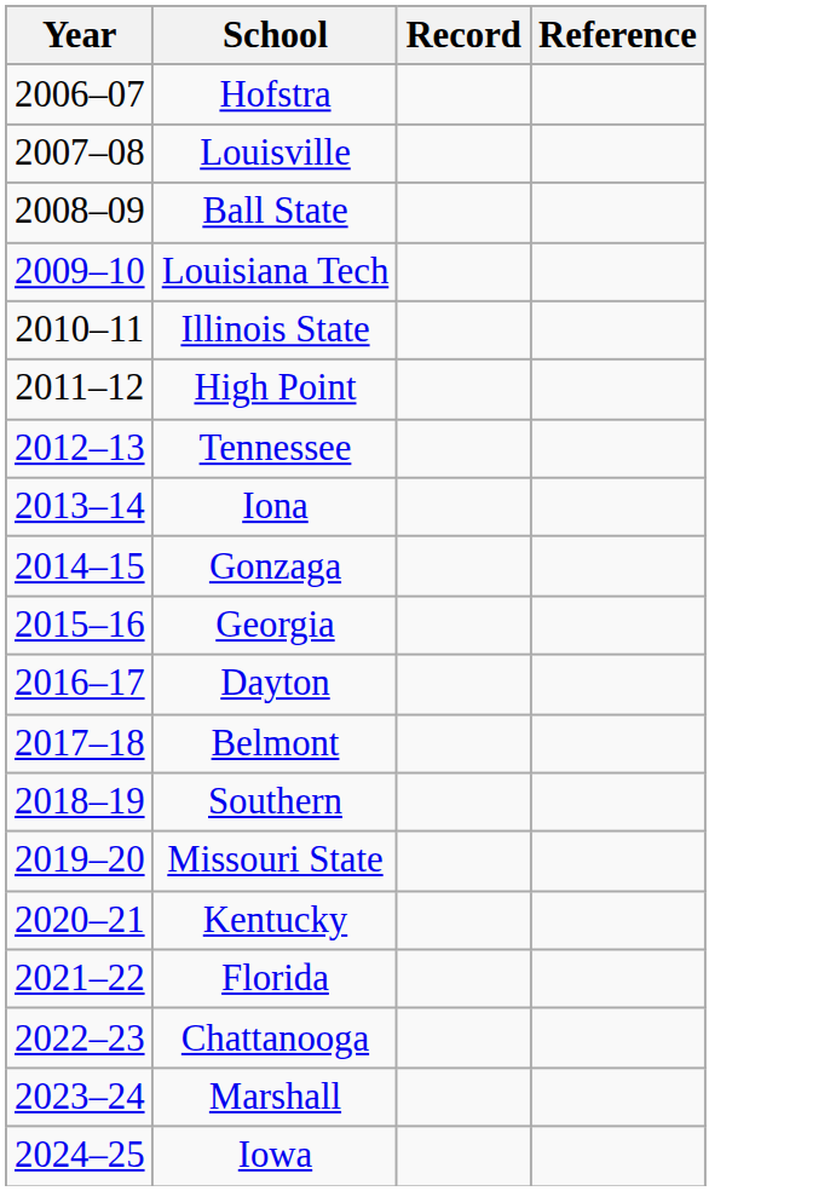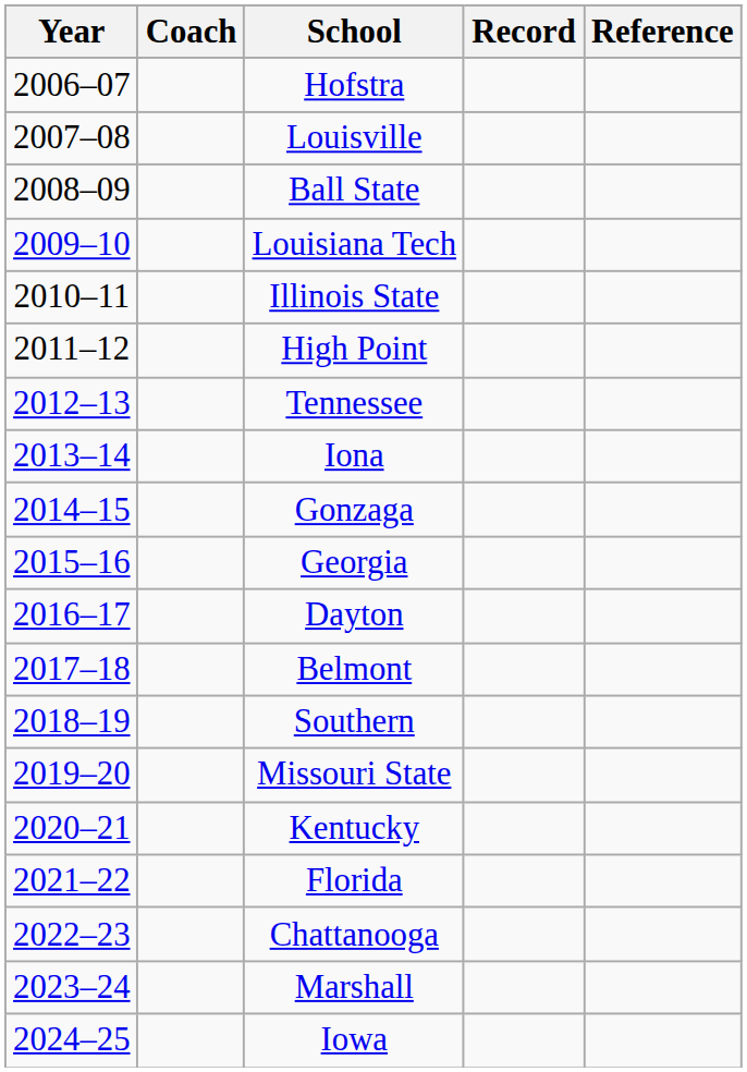 <table class="wikitable sortable">
 <tr>
 <th>Year</th>
+<th>Coach</th>
 <th>School</th>
 <th>Record</th>
 <th class=unsortable>Reference</th>
 </tr>
 <tr align=center>
 <td>2006–07</td>
+<td></td>
 <td><a href='#'>Hofstra</a></td>
 <td></td>
 <td></td>
 </tr>
 <tr align=center>
 <td>2007–08</td>
+<td></td>
 <td><a href='#'>Louisville</a></td>
 <td></td>
 <td></td>
 </tr>
 <tr align=center>
 <td>2008–09</td>
+<td></td>
 <td><a href='#'>Ball State</a></td>
 <td></td>
 <td></td>
 </tr>
 <tr align=center>
 <td><a href='#'>2009–10</a></td>
+<td></td>
 <td><a href='#'>Louisiana Tech</a></td>
 <td></td>
 <td></td>
 </tr>
 <tr align=center>
 <td>2010–11</td>
+<td></td>
 <td><a href='#'>Illinois State</a></td>
 <td></td>
 <td></td>
 </tr>
 <tr align=center>
 <td>2011–12</td>
+<td></td>
 <td><a href='#'>High Point</a></td>
 <td></td>
 <td></td>
 </tr>
 <tr align=center>
 <td><a href='#'>2012–13</a></td>
+<td></td>
 <td><a href='#'>Tennessee</a></td>
 <td></td>
 <td></td>
 </tr>
 <tr align=center>
 <td><a href='#'>2013–14</a></td>
+<td></td>
 <td><a href='#'>Iona</a></td>
 <td></td>
 <td></td>
 </tr>
 <tr align=center>
 <td><a href='#'>2014–15</a></td>
+<td></td>
 <td><a href='#'>Gonzaga</a></td>
 <td></td>
 <td></td>
 </tr>
 <tr align=center>
 <td><a href='#'>2015–16</a></td>
+<td></td>
 <td><a href='#'>Georgia</a></td>
 <td></td>
 <td></td>
 </tr>
 <tr align=center>
 <td><a href='#'>2016–17</a></td>
+<td></td>
 <td><a href='#'>Dayton</a></td>
 <td></td>
 <td></td>
 </tr>
 <tr align=center>
 <td><a href='#'>2017–18</a></td>
+<td></td>
 <td><a href='#'>Belmont</a></td>
 <td></td>
 <td></td>
 </tr>
 <tr align=center>
 <td><a href='#'>2018–19</a></td>
+<td></td>
 <td><a href='#'>Southern</a></td>
 <td></td>
 <td></td>
 </tr>
 <tr align=center>
 <td><a href='#'>2019–20</a></td>
+<td></td>
 <td><a href='#'>Missouri State</a></td>
 <td></td>
 <td></td>
 </tr>
 <tr align=center>
 <td><a href='#'>2020–21</a></td>
+<td></td>
 <td><a href='#'>Kentucky</a></td>
 <td></td>
 <td></td>
 </tr>
 <tr align=center>
 <td><a href='#'>2021–22</a></td>
+<td></td>
 <td><a href='#'>Florida</a></td>
 <td></td>
 <td></td>
 </tr>
 <tr align=center>
 <td><a href='#'>2022–23</a></td>
+<td></td>
 <td><a href='#'>Chattanooga</a></td>
 <td></td>
 <td></td>
 </tr>
 <tr align=center>
 <td><a href='#'>2023–24</a></td>
+<td></td>
 <td><a href='#'>Marshall</a></td>
 <td></td>
 <td></td>
 </tr>
 <tr align=center>
 <td><a href='#'>2024–25</a></td>
+<td></td>
 <td><a href='#'>Iowa</a></td>
 <td></td>
 <td></td>
 </tr>
 </table>
